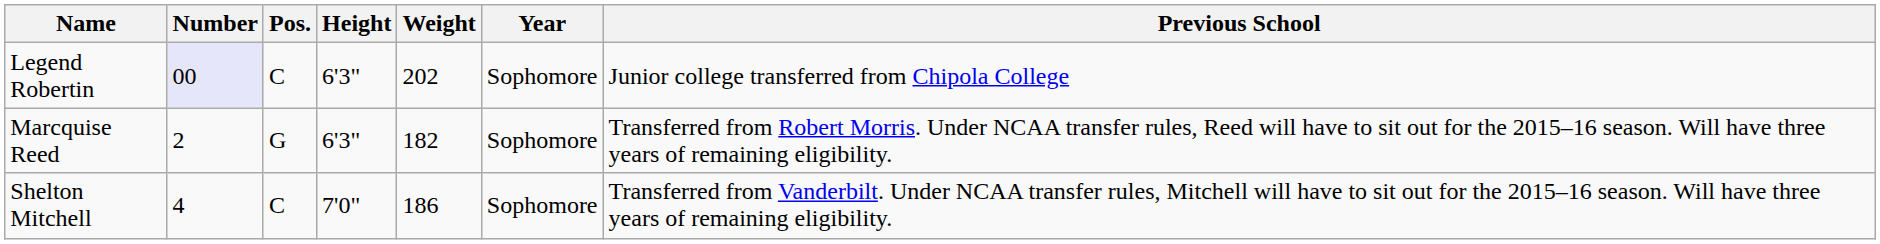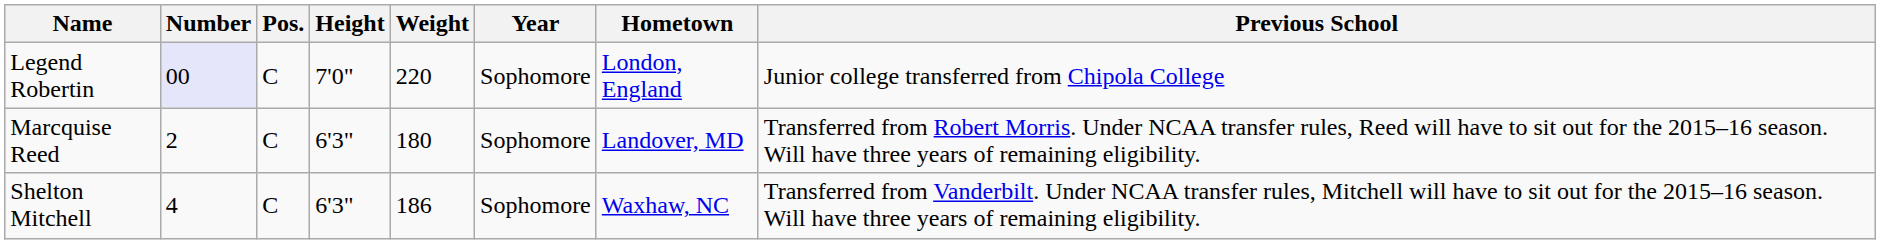 <table class="wikitable sortable" border="1">
 <tr>
 <th>Name</th>
 <th>Number</th>
 <th>Pos.</th>
 <th>Height</th>
 <th>Weight</th>
 <th>Year</th>
+<th>Hometown</th>
 <th class="unsortable">Previous School</th>
 </tr>
 <tr>
 <td>Legend Robertin</td>
 <td style="background: lavender;">00</td>
 <td>C</td>
-<td>6'3"</td>
-<td>202</td>
+<td>7'0"</td>
+<td>220</td>
 <td>Sophomore</td>
+<td><a href='#'>London, England</a></td>
 <td>Junior college transferred from <a href='#'>Chipola College</a></td>
 </tr>
 <tr>
 <td>Marcquise Reed</td>
 <td>2</td>
-<td>G</td>
+<td>C</td>
 <td>6'3"</td>
-<td>182</td>
+<td>180</td>
 <td>Sophomore</td>
+<td><a href='#'>Landover, MD</a></td>
 <td>Transferred from <a href='#'>Robert Morris</a>. Under NCAA transfer rules, Reed will have to sit out for the 2015–16 season. Will have three years of remaining eligibility.</td>
 </tr>
 <tr>
 <td>Shelton Mitchell</td>
 <td>4</td>
 <td>C</td>
-<td>7'0"</td>
+<td>6'3"</td>
 <td>186</td>
 <td>Sophomore</td>
+<td><a href='#'>Waxhaw, NC</a></td>
 <td>Transferred from <a href='#'>Vanderbilt</a>. Under NCAA transfer rules, Mitchell will have to sit out for the 2015–16 season. Will have three years of remaining eligibility.</td>
 </tr>
 </table>
